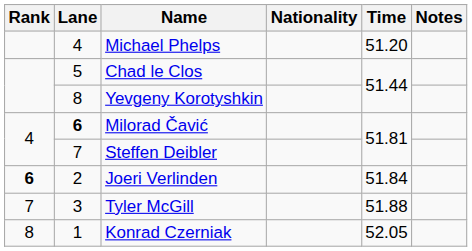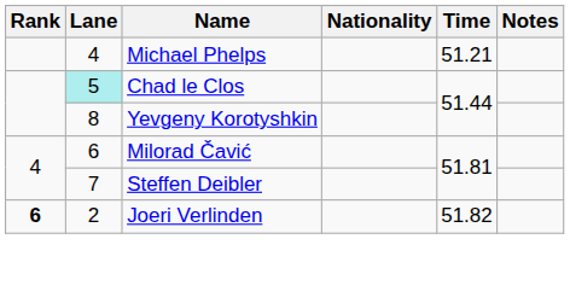 <table class="wikitable sortable" style="text-align:center">
 <tr>
 <th>Rank</th>
 <th>Lane</th>
 <th>Name</th>
 <th>Nationality</th>
 <th>Time</th>
 <th>Notes</th>
 </tr>
 <tr>
 <td></td>
 <td>4</td>
 <td align=left><a href='#'>Michael Phelps</a></td>
 <td align=left></td>
-<td>51.20</td>
+<td>51.21</td>
 <td></td>
 </tr>
 <tr>
 <td rowspan=2></td>
-<td>5</td>
+<td style="background: paleturquoise;">5</td>
 <td align=left><a href='#'>Chad le Clos</a></td>
 <td align=left></td>
 <td rowspan=2>51.44</td>
 <td></td>
 </tr>
 <tr>
 <td>8</td>
 <td align=left><a href='#'>Yevgeny Korotyshkin</a></td>
 <td align=left></td>
 <td></td>
 </tr>
 <tr>
 <td rowspan=2>4</td>
-<td><strong>6</strong></td>
+<td>6</td>
 <td align=left><a href='#'>Milorad Čavić</a></td>
 <td align=left></td>
 <td rowspan=2>51.81</td>
 <td></td>
 </tr>
 <tr>
 <td>7</td>
 <td align=left><a href='#'>Steffen Deibler</a></td>
 <td align=left></td>
 <td></td>
 </tr>
 <tr>
 <td><strong>6</strong></td>
 <td>2</td>
 <td align=left><a href='#'>Joeri Verlinden</a></td>
 <td align=left></td>
-<td>51.84</td>
-<td></td>
-</tr>
-<tr>
-<td>7</td>
-<td>3</td>
-<td align=left><a href='#'>Tyler McGill</a></td>
-<td align=left></td>
-<td>51.88</td>
-<td></td>
-</tr>
-<tr>
-<td>8</td>
-<td>1</td>
-<td align=left><a href='#'>Konrad Czerniak</a></td>
-<td align=left></td>
-<td>52.05</td>
+<td>51.82</td>
 <td></td>
 </tr>
 </table>
